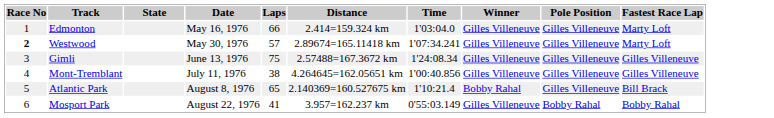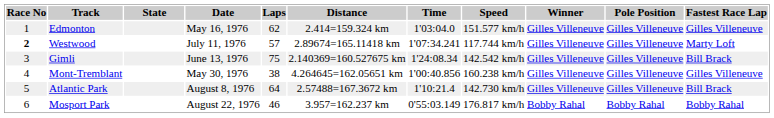 <table border="0" style="border: 1px solid #999; background-color:#FFFFFF; text-align:center">
 <tr align="center" style="background:#CCCCCC;">
 <th>Race No</th>
 <th>Track</th>
 <th>State</th>
 <th>Date</th>
 <th>Laps</th>
 <th>Distance</th>
 <th>Time</th>
+<th>Speed</th>
 <th>Winner</th>
 <th>Pole Position</th>
 <th>Fastest Race Lap</th>
 </tr>
 <tr style="background:#EFEFEF;">
 <td>1</td>
 <td align="left"><a href='#'>Edmonton</a></td>
 <td align="left"></td>
 <td align="left">May 16, 1976</td>
-<td>66</td>
+<td>62</td>
 <td>2.414=159.324 km</td>
 <td>1'03:04.0</td>
+<td>151.577 km/h</td>
 <td align="left"><a href='#'>Gilles Villeneuve</a></td>
 <td align="left"><a href='#'>Gilles Villeneuve</a></td>
-<td align="left"><a href='#'>Marty Loft</a></td>
+<td align="left"><a href='#'>Gilles Villeneuve</a></td>
 </tr>
 <tr>
 <td><strong>2</strong></td>
 <td align="left"><a href='#'>Westwood</a></td>
 <td align="left"></td>
-<td align="left">May 30, 1976</td>
+<td align="left">July 11, 1976</td>
 <td>57</td>
 <td>2.89674=165.11418 km</td>
 <td>1'07:34.241</td>
+<td>117.744 km/h</td>
 <td align="left"><a href='#'>Gilles Villeneuve</a></td>
 <td align="left"><a href='#'>Gilles Villeneuve</a></td>
 <td align="left"><a href='#'>Marty Loft</a></td>
 </tr>
 <tr style="background:#EFEFEF;">
 <td>3</td>
 <td align="left"><a href='#'>Gimli</a></td>
 <td align="left"></td>
 <td align="left">June 13, 1976</td>
 <td>75</td>
-<td>2.57488=167.3672 km</td>
+<td>2.140369=160.527675 km</td>
 <td>1'24:08.34</td>
+<td>142.542 km/h</td>
 <td align="left"><a href='#'>Gilles Villeneuve</a></td>
 <td align="left"><a href='#'>Gilles Villeneuve</a></td>
-<td align="left"><a href='#'>Gilles Villeneuve</a></td>
+<td align="left"><a href='#'>Bill Brack</a></td>
 </tr>
 <tr>
 <td>4</td>
 <td align="left"><a href='#'>Mont-Tremblant</a></td>
 <td align="left"></td>
-<td align="left">July 11, 1976</td>
+<td align="left">May 30, 1976</td>
 <td>38</td>
 <td>4.264645=162.05651 km</td>
 <td>1'00:40.856</td>
+<td>160.238 km/h</td>
 <td align="left"><a href='#'>Gilles Villeneuve</a></td>
 <td align="left"><a href='#'>Gilles Villeneuve</a></td>
 <td align="left"><a href='#'>Gilles Villeneuve</a></td>
 </tr>
 <tr style="background:#EFEFEF;">
 <td>5</td>
 <td align="left"><a href='#'>Atlantic Park</a></td>
 <td align="left"></td>
 <td align="left">August 8, 1976</td>
-<td>65</td>
-<td>2.140369=160.527675 km</td>
+<td>64</td>
+<td>2.57488=167.3672 km</td>
 <td>1'10:21.4</td>
-<td align="left"><a href='#'>Bobby Rahal</a></td>
+<td>142.730 km/h</td>
+<td align="left"><a href='#'>Gilles Villeneuve</a></td>
 <td align="left"><a href='#'>Gilles Villeneuve</a></td>
 <td align="left"><a href='#'>Bill Brack</a></td>
 </tr>
 <tr>
 <td>6</td>
 <td align="left"><a href='#'>Mosport Park</a></td>
 <td align="left" width="85"></td>
 <td align="left">August 22, 1976</td>
-<td>41</td>
+<td>46</td>
 <td>3.957=162.237 km</td>
 <td>0'55:03.149</td>
-<td align="left"><a href='#'>Gilles Villeneuve</a></td>
+<td>176.817 km/h</td>
+<td align="left"><a href='#'>Bobby Rahal</a></td>
 <td align="left"><a href='#'>Bobby Rahal</a></td>
 <td align="left"><a href='#'>Bobby Rahal</a></td>
 </tr>
 </table>
